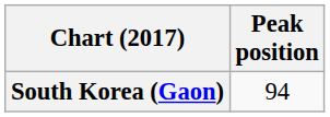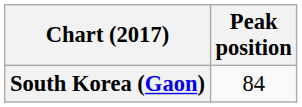 <table class="wikitable plainrowheaders" style="text-align:center">
 <tr>
 <th scope="col">Chart (2017)</th>
 <th scope="col">Peak<br>position</th>
 </tr>
 <tr>
 <th scope="row">South Korea (<a href='#'>Gaon</a>)</th>
-<td>94</td>
+<td>84</td>
 </tr>
 </table>
